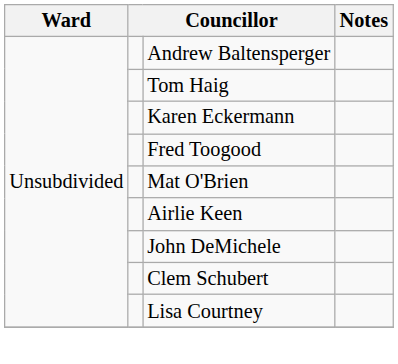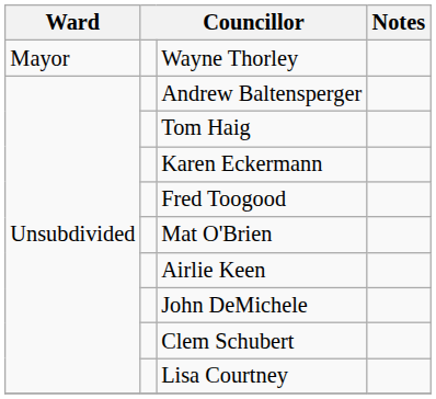 <table class="wikitable">
 <tr>
 <th>Ward</th>
 <th colspan="2">Councillor</th>
 <th>Notes</th>
+</tr>
+<tr>
+<td rowspan="1">Mayor</td>
+<td> </td>
+<td>Wayne Thorley</td>
+<td></td>
 </tr>
 <tr>
 <td rowspan="9">Unsubdivided</td>
 <td> </td>
 <td>Andrew Baltensperger</td>
 <td></td>
 </tr>
 <tr>
 <td> </td>
 <td>Tom Haig</td>
 <td></td>
 </tr>
 <tr>
 <td> </td>
 <td>Karen Eckermann</td>
 <td></td>
 </tr>
 <tr>
 <td> </td>
 <td>Fred Toogood</td>
 <td></td>
 </tr>
 <tr>
 <td> </td>
 <td>Mat O'Brien</td>
 <td></td>
 </tr>
 <tr>
 <td> </td>
 <td>Airlie Keen</td>
 <td></td>
 </tr>
 <tr>
 <td> </td>
 <td>John DeMichele</td>
 <td></td>
 </tr>
 <tr>
 <td> </td>
 <td>Clem Schubert</td>
 <td></td>
 </tr>
 <tr>
 <td> </td>
 <td>Lisa Courtney</td>
 <td></td>
 </tr>
 <tr>
 </tr>
 </table>
